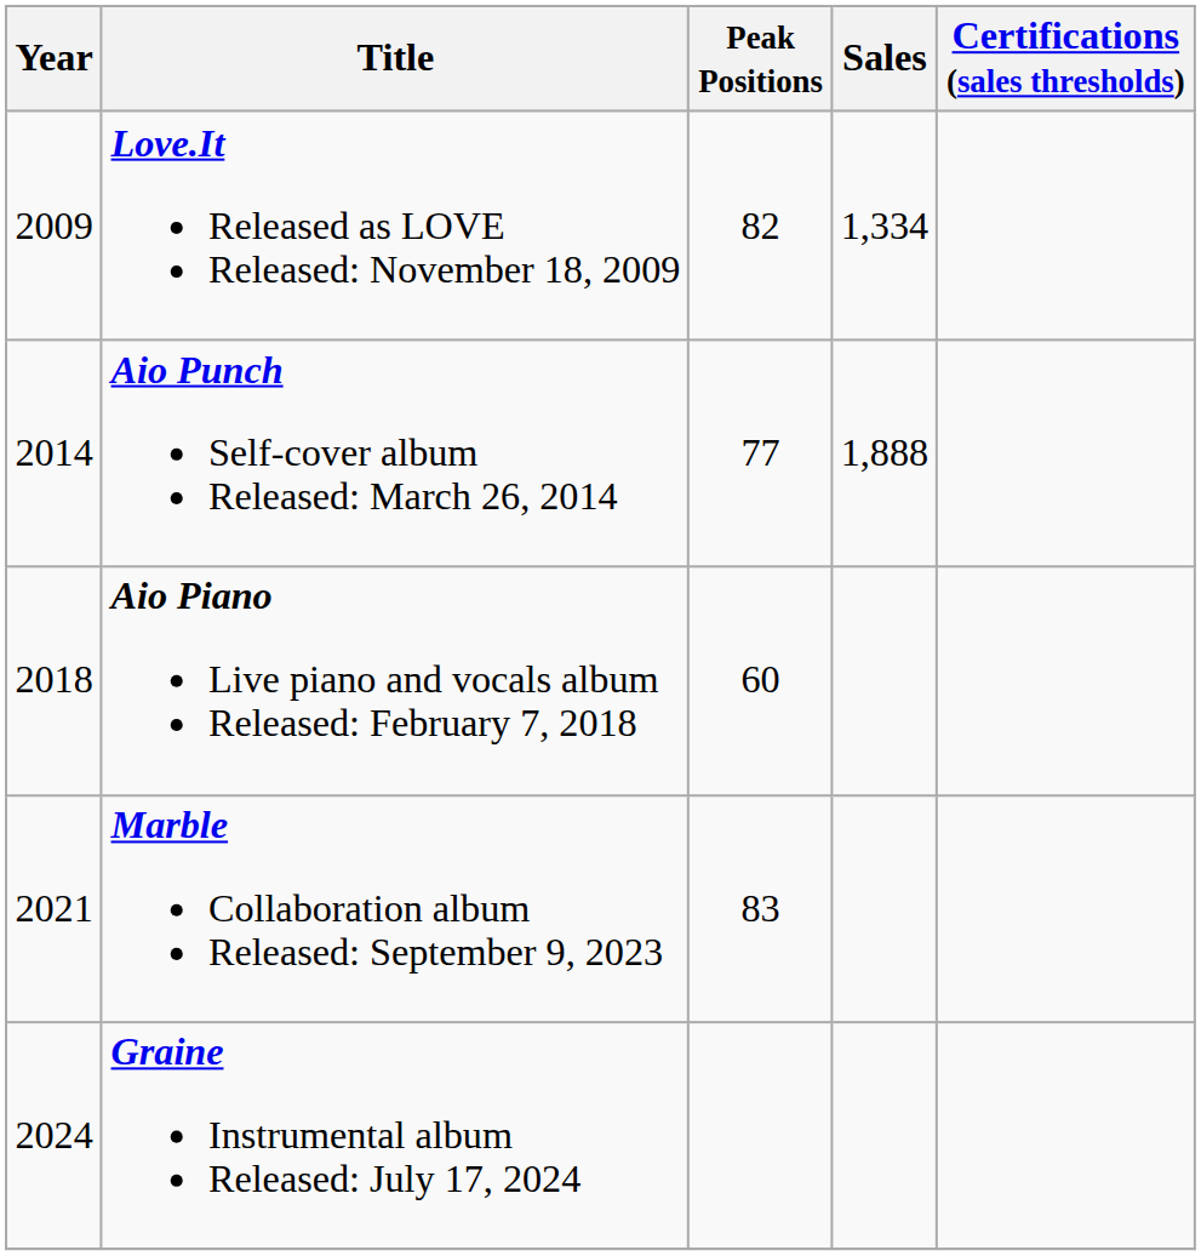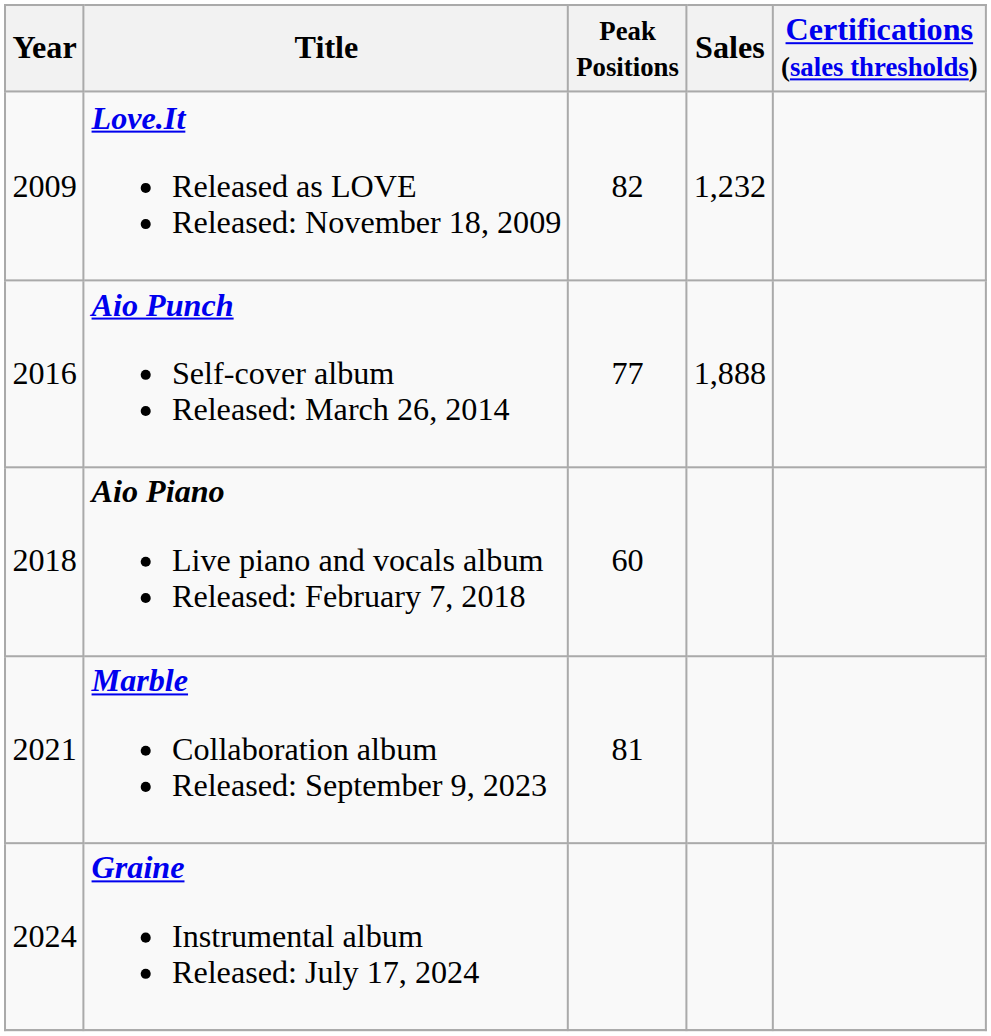 <table class="wikitable">
 <tr>
 <th>Year</th>
 <th>Title</th>
 <th style="width:2.5em;"><small>Peak Positions</small></th>
 <th>Sales</th>
 <th><a href='#'>Certifications</a><br><small>(<a href='#'>sales thresholds</a>)</small></th>
 </tr>
 <tr>
 <td rowspan="1">2009</td>
 <td><strong><em><a href='#'>Love.It</a></em></strong><br><ul><li>Released as LOVE</li><li>Released: November 18, 2009</li></ul></td>
 <td align="center">82</td>
-<td align="center">1,334</td>
+<td align="center">1,232</td>
 <td align="center"></td>
 </tr>
 <tr>
-<td rowspan="1">2014</td>
+<td rowspan="1">2016</td>
 <td><strong><em><a href='#'>Aio Punch</a></em></strong><br><ul><li>Self-cover album</li><li>Released: March 26, 2014</li></ul></td>
 <td align="center">77</td>
 <td align="center">1,888</td>
 <td align="center"></td>
 </tr>
 <tr>
 <td>2018</td>
 <td><strong><em>Aio Piano</em></strong><br><ul><li>Live piano and vocals album</li><li>Released: February 7, 2018</li></ul></td>
 <td align="center">60</td>
 <td align="center"></td>
 <td align="center"></td>
 </tr>
 <tr>
 <td>2021</td>
 <td><strong><em><a href='#'>Marble</a></em></strong><br><ul><li>Collaboration album</li><li>Released: September 9, 2023</li></ul></td>
-<td align="center">83</td>
+<td align="center">81</td>
 <td align="center"></td>
 <td align="center"></td>
 </tr>
 <tr>
 <td>2024</td>
 <td><strong><em><a href='#'>Graine</a></em></strong><br><ul><li>Instrumental album</li><li>Released: July 17, 2024</li></ul></td>
 <td align="center"></td>
 <td align="center"></td>
 <td align="center"></td>
 </tr>
 <tr>
 </tr>
 </table>
